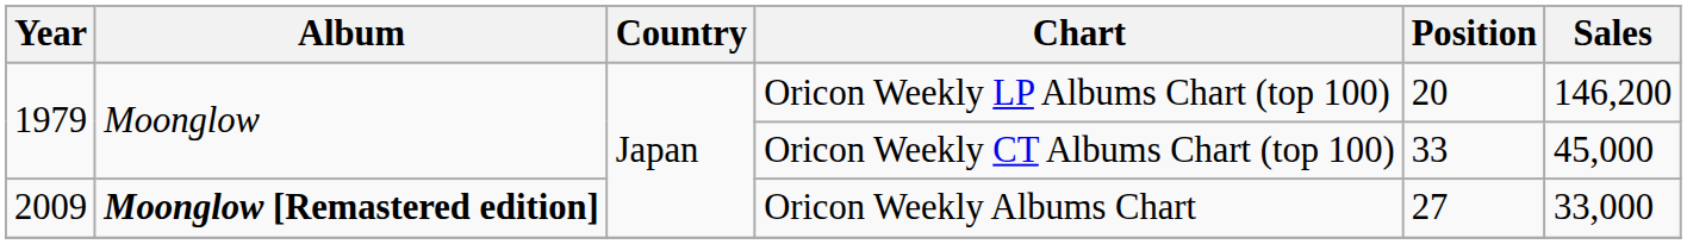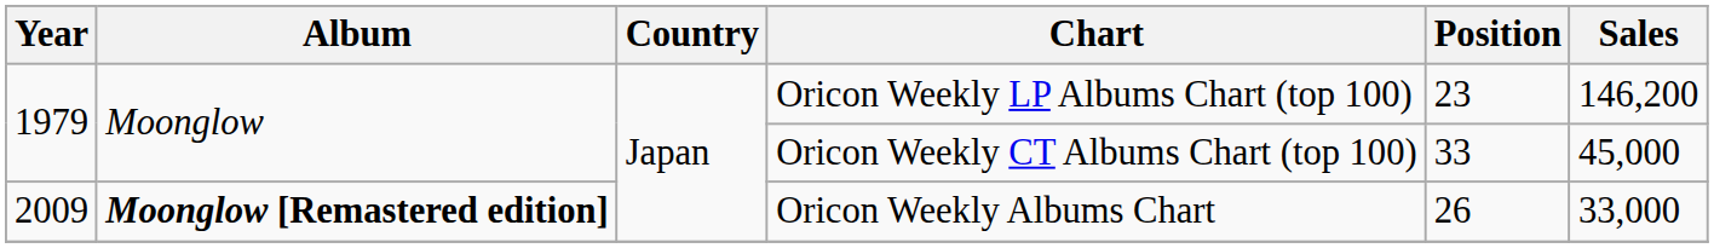 <table class="wikitable">
 <tr>
 <th>Year</th>
 <th>Album</th>
 <th>Country</th>
 <th>Chart</th>
 <th>Position</th>
 <th>Sales</th>
 </tr>
 <tr>
 <td rowspan=2>1979</td>
 <td rowspan=2><em>Moonglow</em></td>
 <td rowspan=3>Japan</td>
 <td>Oricon Weekly <a href='#'>LP</a> Albums Chart (top 100)</td>
-<td>20</td>
+<td>23</td>
 <td>146,200</td>
 </tr>
 <tr>
 <td>Oricon Weekly <a href='#'>CT</a> Albums Chart (top 100)</td>
 <td>33</td>
 <td>45,000</td>
 </tr>
 <tr>
 <td>2009</td>
 <td><strong><em>Moonglow</em> [Remastered edition]</strong></td>
 <td>Oricon Weekly Albums Chart</td>
-<td>27</td>
+<td>26</td>
 <td>33,000</td>
 </tr>
 <tr>
 </tr>
 </table>
